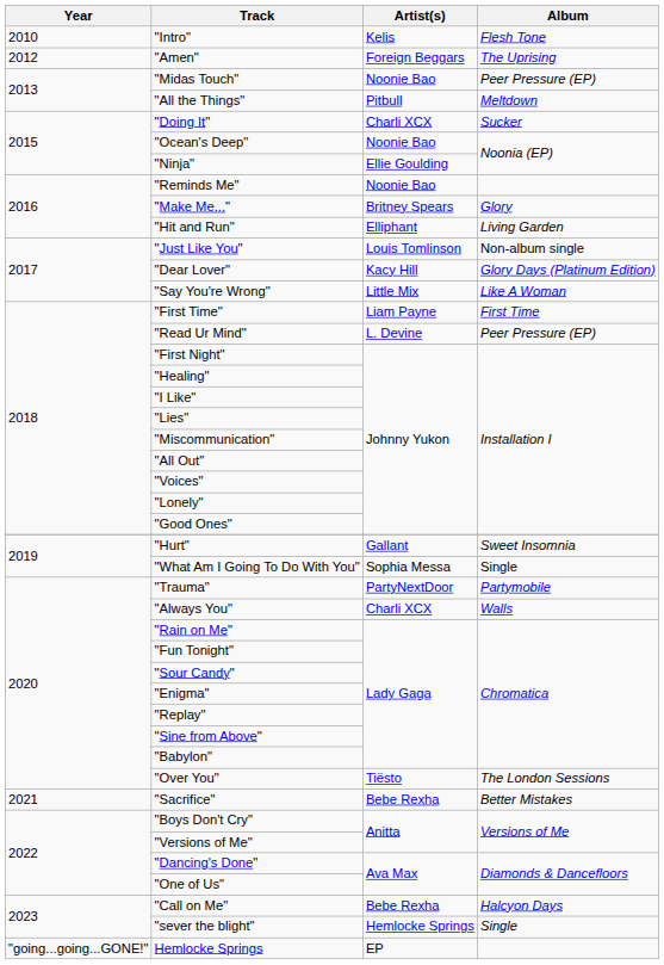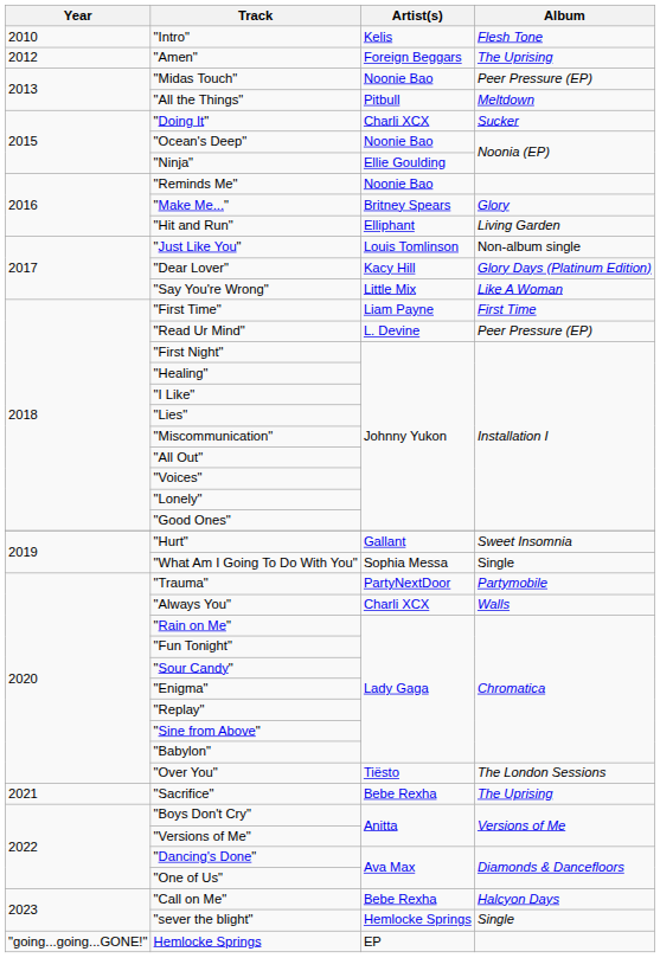 <table class="wikitable">
 <tr>
 <th scope="col">Year</th>
 <th scope="col">Track</th>
 <th scope="col">Artist(s)</th>
 <th scope="col">Album</th>
 </tr>
 <tr>
 <td>2010</td>
 <td>"Intro"</td>
 <td><a href='#'>Kelis</a></td>
 <td><em><a href='#'>Flesh Tone</a></em></td>
 </tr>
 <tr>
 <td>2012</td>
 <td>"Amen"</td>
 <td><a href='#'>Foreign Beggars</a></td>
 <td><em><a href='#'>The Uprising</a></em></td>
 </tr>
 <tr>
 <td rowspan="2">2013</td>
 <td>"Midas Touch"</td>
 <td><a href='#'>Noonie Bao</a></td>
 <td><em>Peer Pressure (EP)</em></td>
 </tr>
 <tr>
 <td>"All the Things" </td>
 <td><a href='#'>Pitbull</a></td>
 <td><em><a href='#'>Meltdown</a></em></td>
 </tr>
 <tr>
 <td rowspan="3">2015</td>
 <td>"<a href='#'>Doing It</a>" </td>
 <td><a href='#'>Charli XCX</a></td>
 <td><em><a href='#'>Sucker</a></em></td>
 </tr>
 <tr>
 <td>"Ocean's Deep"</td>
 <td><a href='#'>Noonie Bao</a></td>
 <td rowspan="2"><em>Noonia (EP)</em></td>
 </tr>
 <tr>
 <td>"Ninja"</td>
 <td><a href='#'>Ellie Goulding</a></td>
 </tr>
 <tr>
 <td rowspan="3">2016</td>
 <td>"Reminds Me"</td>
 <td><a href='#'>Noonie Bao</a></td>
 <td></td>
 </tr>
 <tr>
 <td>"<a href='#'>Make Me...</a>" </td>
 <td><a href='#'>Britney Spears</a></td>
 <td><em><a href='#'>Glory</a></em></td>
 </tr>
 <tr>
 <td>"Hit and Run"</td>
 <td><a href='#'>Elliphant</a></td>
 <td><em>Living Garden</em></td>
 </tr>
 <tr>
 <td rowspan="3">2017</td>
 <td>"<a href='#'>Just Like You</a>"</td>
 <td><a href='#'>Louis Tomlinson</a></td>
 <td>Non-album single</td>
 </tr>
 <tr>
 <td>"Dear Lover"</td>
 <td><a href='#'>Kacy Hill</a></td>
 <td><em> <a href='#'>Glory Days (Platinum Edition)</a></em></td>
 </tr>
 <tr>
 <td>"Say You're Wrong"</td>
 <td><a href='#'>Little Mix</a></td>
 <td><em><a href='#'>Like A Woman</a></em></td>
 </tr>
 <tr>
 <td rowspan="11">2018</td>
 <td>"First Time" </td>
 <td><a href='#'>Liam Payne</a></td>
 <td><em><a href='#'>First Time</a></em></td>
 </tr>
 <tr>
 <td>"Read Ur Mind"</td>
 <td><a href='#'>L. Devine</a></td>
 <td><em>Peer Pressure (EP)</em></td>
 </tr>
 <tr>
 <td>"First Night"</td>
 <td rowspan="9">Johnny Yukon</td>
 <td rowspan="9"><em>Installation I</em></td>
 </tr>
 <tr>
 <td>"Healing"</td>
 </tr>
 <tr>
 <td>"I Like"</td>
 </tr>
 <tr>
 <td>"Lies"</td>
 </tr>
 <tr>
 <td>"Miscommunication"</td>
 </tr>
 <tr>
 <td>"All Out"</td>
 </tr>
 <tr>
 <td>"Voices"</td>
 </tr>
 <tr>
 <td>"Lonely"</td>
 </tr>
 <tr>
 <td>"Good Ones"</td>
 </tr>
 <tr>
 </tr>
 <tr>
 <td rowspan="2">2019</td>
 <td>"Hurt"</td>
 <td><a href='#'>Gallant</a></td>
 <td><em>Sweet Insomnia</em></td>
 </tr>
 <tr>
 <td>"What Am I Going To Do With You"</td>
 <td>Sophia Messa</td>
 <td>Single</td>
 </tr>
 <tr>
 <td rowspan="10">2020</td>
 <td>"Trauma"</td>
 <td><a href='#'>PartyNextDoor</a></td>
 <td><em><a href='#'>Partymobile</a></em></td>
 </tr>
 <tr>
 <td>"Always You"</td>
 <td><a href='#'>Charli XCX</a></td>
 <td><em><a href='#'>Walls</a></em></td>
 </tr>
 <tr>
 <td>"<a href='#'>Rain on Me</a>"  </td>
 <td rowspan="7"><a href='#'>Lady Gaga</a></td>
 <td rowspan="7"><em><a href='#'>Chromatica</a></em></td>
 </tr>
 <tr>
 <td>"Fun Tonight"</td>
 </tr>
 <tr>
 <td>"<a href='#'>Sour Candy</a>"  </td>
 </tr>
 <tr>
 <td>"Enigma"</td>
 </tr>
 <tr>
 <td>"Replay"</td>
 </tr>
 <tr>
 <td>"<a href='#'>Sine from Above</a>" </td>
 </tr>
 <tr>
 <td>"Babylon"</td>
 </tr>
 <tr>
 <td>"Over You"</td>
 <td><a href='#'>Tiësto</a></td>
 <td><em>The London Sessions</em></td>
 </tr>
 <tr>
 <td>2021</td>
 <td>"Sacrifice"</td>
 <td><a href='#'>Bebe Rexha</a></td>
-<td><em>Better Mistakes</em></td>
+<td><em><a href='#'>The Uprising</a></em></td>
 </tr>
 <tr>
 <td rowspan="4">2022</td>
 <td>"Boys Don't Cry"</td>
 <td rowspan="2"><a href='#'>Anitta</a></td>
 <td rowspan="2"><em><a href='#'>Versions of Me</a></em></td>
 </tr>
 <tr>
 <td>"Versions of Me"</td>
 </tr>
 <tr>
 <td>"<a href='#'>Dancing's Done</a>"</td>
 <td rowspan="2"><a href='#'>Ava Max</a></td>
 <td rowspan="2"><em><a href='#'>Diamonds & Dancefloors</a></em></td>
 </tr>
 <tr>
 <td>"One of Us"</td>
 </tr>
 <tr>
 <td rowspan="2">2023</td>
 <td>"Call on Me"</td>
 <td><a href='#'>Bebe Rexha</a></td>
 <td><em><a href='#'>Halcyon Days</a></em></td>
 </tr>
 <tr>
 <td>"sever the blight"</td>
 <td><a href='#'>Hemlocke Springs</a></td>
 <td><em>Single</em></td>
 </tr>
 <tr>
 <td>"going...going...GONE!"</td>
 <td><a href='#'>Hemlocke Springs</a></td>
 <td>EP</td>
 </tr>
 </table>
